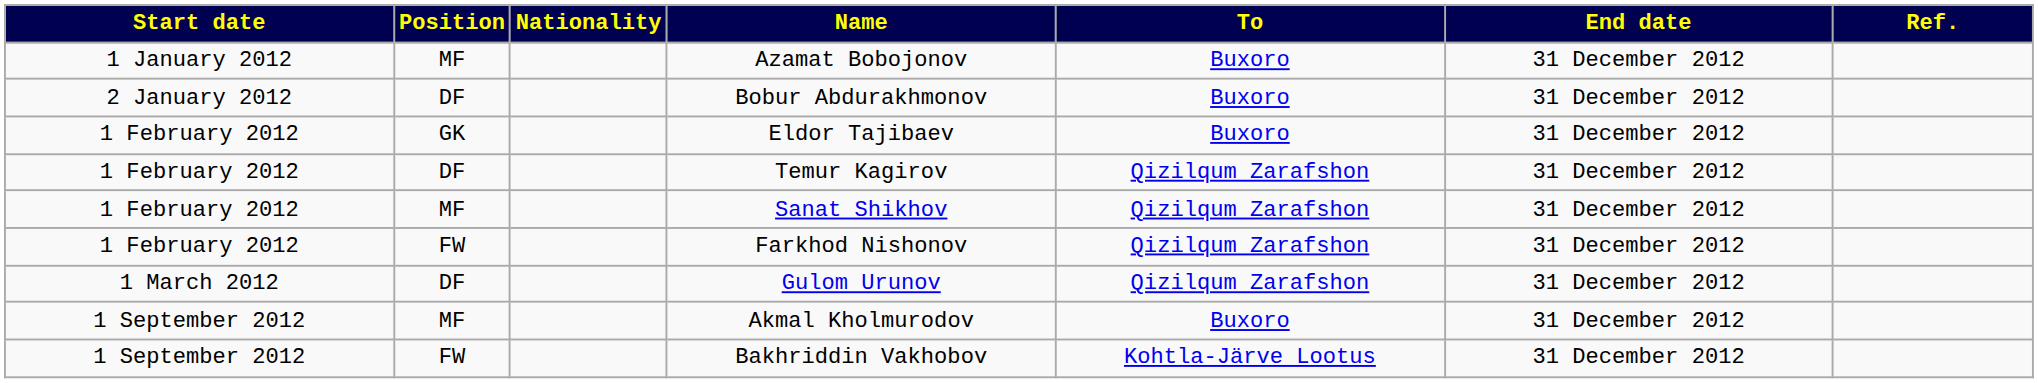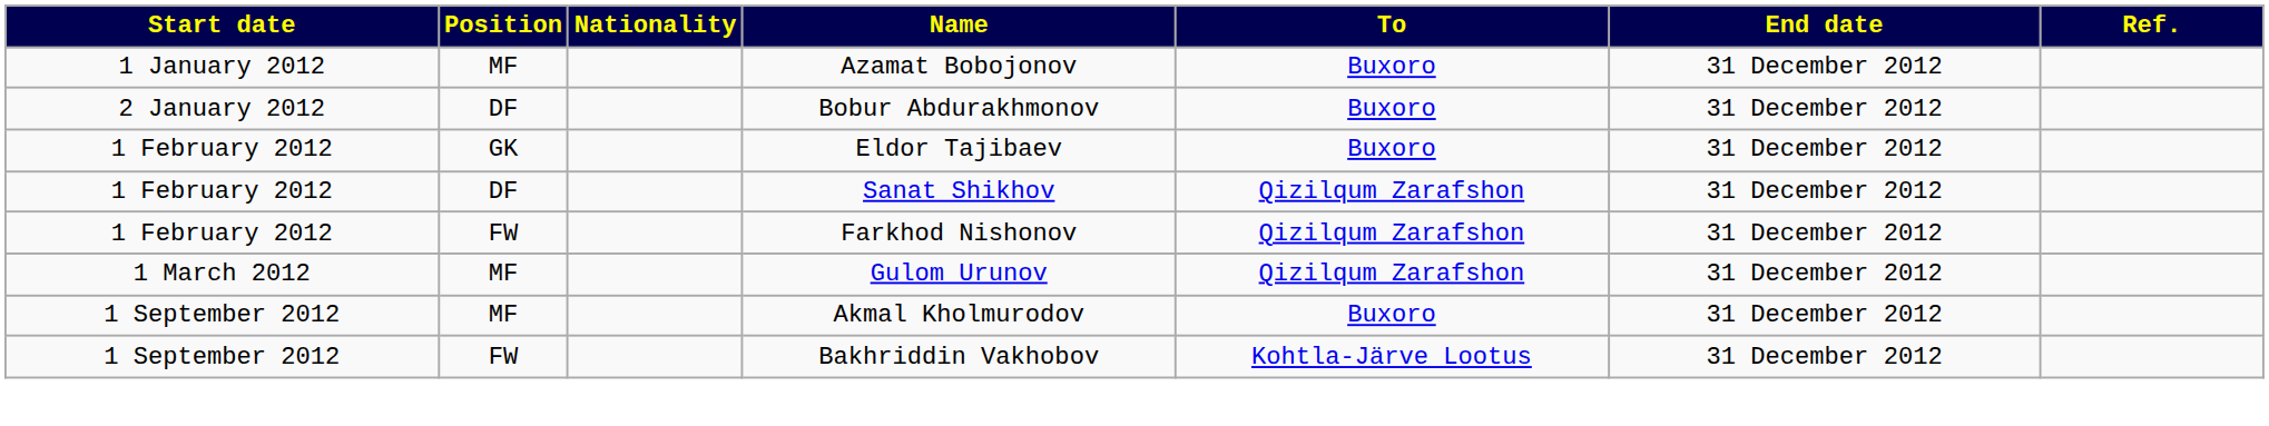 <table class="wikitable" style="text-align:center; font-size:90%">
 <tr>
 <th style="background:#000050; color:yellow; width:200px;">Start date</th>
 <th style="background:#000050; color:yellow; width:50px;">Position</th>
 <th style="background:#000050; color:yellow; width:50px;">Nationality</th>
 <th style="background:#000050; color:yellow; width:200px;">Name</th>
 <th style="background:#000050; color:yellow; width:200px;">To</th>
 <th style="background:#000050; color:yellow; width:200px;">End date</th>
 <th style="background:#000050; color:yellow; width:100px;">Ref.</th>
 </tr>
 <tr>
 <td>1 January 2012</td>
 <td>MF</td>
 <td></td>
 <td>Azamat Bobojonov</td>
 <td><a href='#'>Buxoro</a></td>
 <td>31 December 2012</td>
 <td></td>
 </tr>
 <tr>
 <td>2 January 2012</td>
 <td>DF</td>
 <td></td>
 <td>Bobur Abdurakhmonov</td>
 <td><a href='#'>Buxoro</a></td>
 <td>31 December 2012</td>
 <td></td>
 </tr>
 <tr>
 <td>1 February 2012</td>
 <td>GK</td>
 <td></td>
 <td>Eldor Tajibaev</td>
 <td><a href='#'>Buxoro</a></td>
 <td>31 December 2012</td>
 <td></td>
 </tr>
 <tr>
 <td>1 February 2012</td>
 <td>DF</td>
 <td></td>
-<td>Temur Kagirov</td>
-<td><a href='#'>Qizilqum Zarafshon</a></td>
-<td>31 December 2012</td>
-<td></td>
-</tr>
-<tr>
-<td>1 February 2012</td>
-<td>MF</td>
-<td></td>
 <td><a href='#'>Sanat Shikhov</a></td>
 <td><a href='#'>Qizilqum Zarafshon</a></td>
 <td>31 December 2012</td>
 <td></td>
 </tr>
 <tr>
 <td>1 February 2012</td>
 <td>FW</td>
 <td></td>
 <td>Farkhod Nishonov</td>
 <td><a href='#'>Qizilqum Zarafshon</a></td>
 <td>31 December 2012</td>
 <td></td>
 </tr>
 <tr>
 <td>1 March 2012</td>
-<td>DF</td>
+<td>MF</td>
 <td></td>
 <td><a href='#'>Gulom Urunov</a></td>
 <td><a href='#'>Qizilqum Zarafshon</a></td>
 <td>31 December 2012</td>
 <td></td>
 </tr>
 <tr>
 <td>1 September 2012</td>
 <td>MF</td>
 <td></td>
 <td>Akmal Kholmurodov</td>
 <td><a href='#'>Buxoro</a></td>
 <td>31 December 2012</td>
 <td></td>
 </tr>
 <tr>
 <td>1 September 2012</td>
 <td>FW</td>
 <td></td>
 <td>Bakhriddin Vakhobov</td>
 <td><a href='#'>Kohtla-Järve Lootus</a></td>
 <td>31 December 2012</td>
 <td></td>
 </tr>
 </table>
